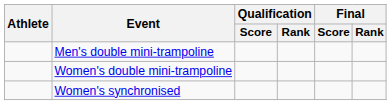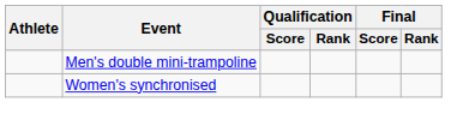 <table class=wikitable style=font-size:90%;text-align:center>
 <tr>
 <th rowspan=2>Athlete</th>
 <th rowspan=2>Event</th>
 <th colspan=2>Qualification</th>
 <th colspan=2>Final</th>
 </tr>
 <tr style=font-size:95%>
 <th>Score</th>
 <th>Rank</th>
 <th>Score</th>
 <th>Rank</th>
 </tr>
 <tr>
 <td align=left></td>
 <td align=left><a href='#'>Men's double mini-trampoline</a></td>
 <td></td>
 <td></td>
 <td></td>
 <td></td>
 </tr>
 <tr>
 <td align=left></td>
-<td align=left><a href='#'>Women's double mini-trampoline</a></td>
-<td></td>
-<td></td>
-<td></td>
-<td></td>
-</tr>
-<tr>
-<td align=left></td>
 <td align=left><a href='#'>Women's synchronised</a></td>
 <td></td>
 <td></td>
 <td></td>
 <td></td>
 </tr>
 </table>
